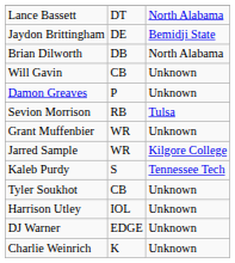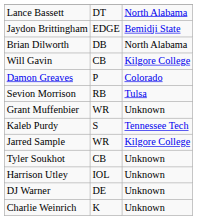 <table class="wikitable">
 <tr>
 </tr>
 <tr>
 <td>Lance Bassett</td>
 <td>DT</td>
 <td><a href='#'>North Alabama</a></td>
 </tr>
 <tr>
 <td>Jaydon Brittingham</td>
-<td>DE</td>
+<td>EDGE</td>
 <td><a href='#'>Bemidji State</a></td>
 </tr>
 <tr>
 <td>Brian Dilworth</td>
 <td>DB</td>
 <td>North Alabama</td>
 </tr>
 <tr>
 <td>Will Gavin</td>
 <td>CB</td>
-<td>Unknown</td>
+<td><a href='#'>Kilgore College</a></td>
 </tr>
 <tr>
 <td><a href='#'>Damon Greaves</a></td>
 <td>P</td>
-<td>Unknown</td>
+<td><a href='#'>Colorado</a></td>
 </tr>
 <tr>
 <td>Sevion Morrison</td>
 <td>RB</td>
 <td><a href='#'>Tulsa</a></td>
 </tr>
 <tr>
 <td>Grant Muffenbier</td>
 <td>WR</td>
 <td>Unknown</td>
 </tr>
 <tr>
+<td>Kaleb Purdy</td>
+<td>S</td>
+<td><a href='#'>Tennessee Tech</a></td>
+</tr>
+<tr>
 <td>Jarred Sample</td>
 <td>WR</td>
 <td><a href='#'>Kilgore College</a></td>
-</tr>
-<tr>
-<td>Kaleb Purdy</td>
-<td>S</td>
-<td><a href='#'>Tennessee Tech</a></td>
 </tr>
 <tr>
 <td>Tyler Soukhot</td>
 <td>CB</td>
 <td>Unknown</td>
 </tr>
 <tr>
 <td>Harrison Utley</td>
 <td>IOL</td>
 <td>Unknown</td>
 </tr>
 <tr>
 <td>DJ Warner</td>
-<td>EDGE</td>
+<td>DE</td>
 <td>Unknown</td>
 </tr>
 <tr>
 <td>Charlie Weinrich</td>
 <td>K</td>
 <td>Unknown</td>
 </tr>
 </table>
